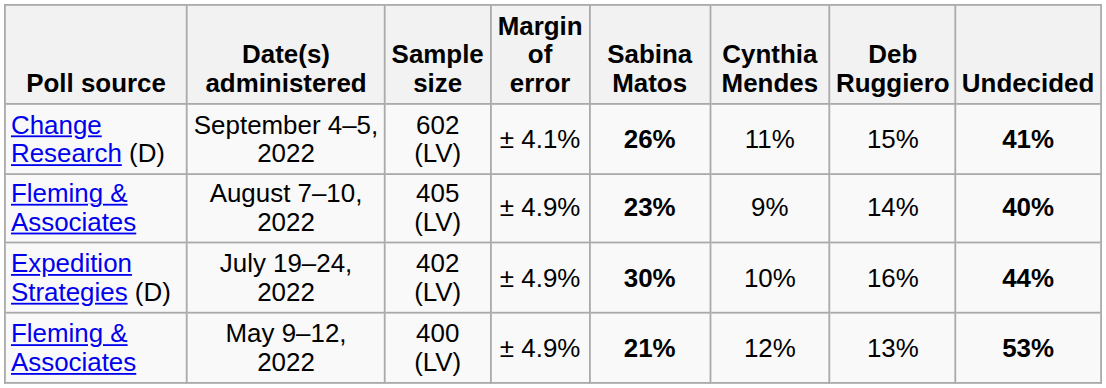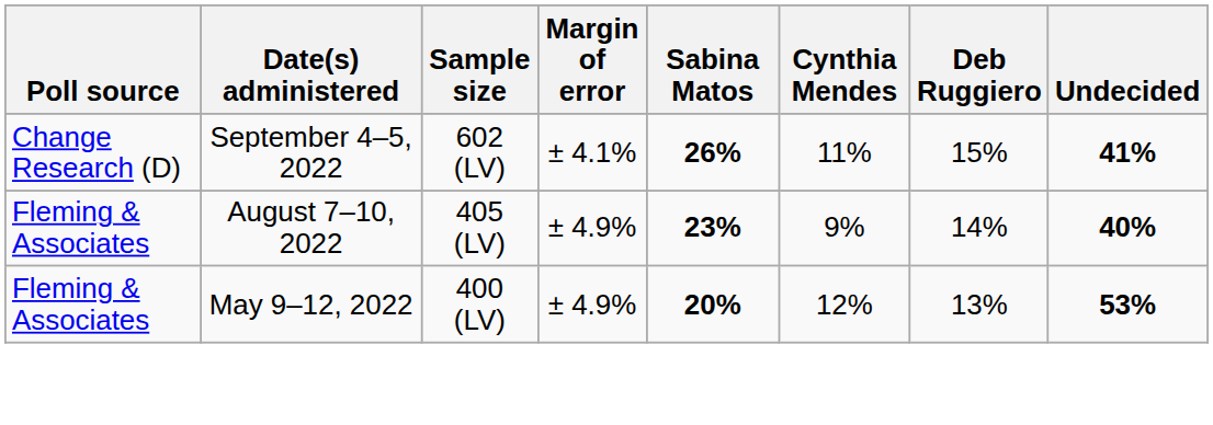 <table class="wikitable" style="font-size:90%;text-align:center;">
 <tr valign=bottom>
 <th>Poll source</th>
 <th>Date(s)<br>administered</th>
 <th>Sample<br>size</th>
 <th>Margin<br>of error</th>
 <th style="width:60px;">Sabina<br>Matos</th>
 <th style="width:60px;">Cynthia<br>Mendes</th>
 <th style="width:60px;">Deb<br>Ruggiero</th>
 <th>Undecided</th>
 </tr>
 <tr>
 <td style="text-align:left;"><a href='#'>Change Research</a> (D)</td>
 <td>September 4–5, 2022</td>
 <td>602 (LV)</td>
 <td>± 4.1%</td>
 <td><strong>26%</strong></td>
 <td>11%</td>
 <td>15%</td>
 <td><strong>41%</strong></td>
 </tr>
 <tr>
 <td style="text-align:left;"><a href='#'>Fleming & Associates</a></td>
 <td>August 7–10, 2022</td>
 <td>405 (LV)</td>
 <td>± 4.9%</td>
 <td><strong>23%</strong></td>
 <td>9%</td>
 <td>14%</td>
 <td><strong>40%</strong></td>
 </tr>
 <tr>
-<td style="text-align:left;"><a href='#'>Expedition Strategies</a> (D)</td>
-<td>July 19–24, 2022</td>
-<td>402 (LV)</td>
-<td>± 4.9%</td>
-<td><strong>30%</strong></td>
-<td>10%</td>
-<td>16%</td>
-<td><strong>44%</strong></td>
-</tr>
-<tr>
 <td style="text-align:left;"><a href='#'>Fleming & Associates</a></td>
 <td>May 9–12, 2022</td>
 <td>400 (LV)</td>
 <td>± 4.9%</td>
-<td><strong>21%</strong></td>
+<td><strong>20%</strong></td>
 <td>12%</td>
 <td>13%</td>
 <td><strong>53%</strong></td>
 </tr>
 </table>
